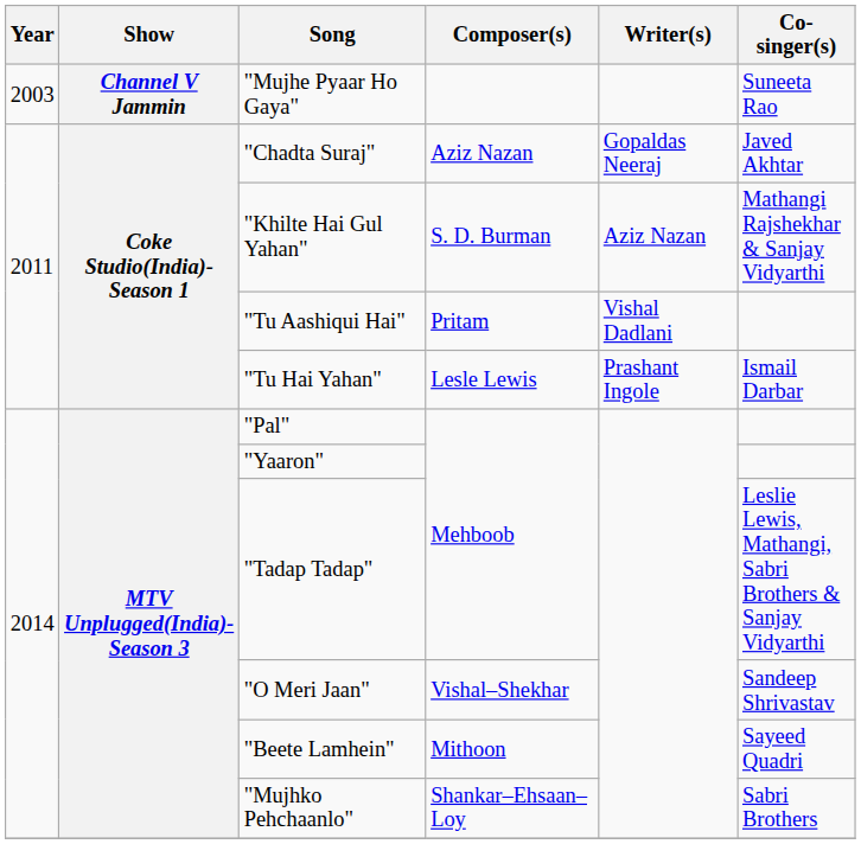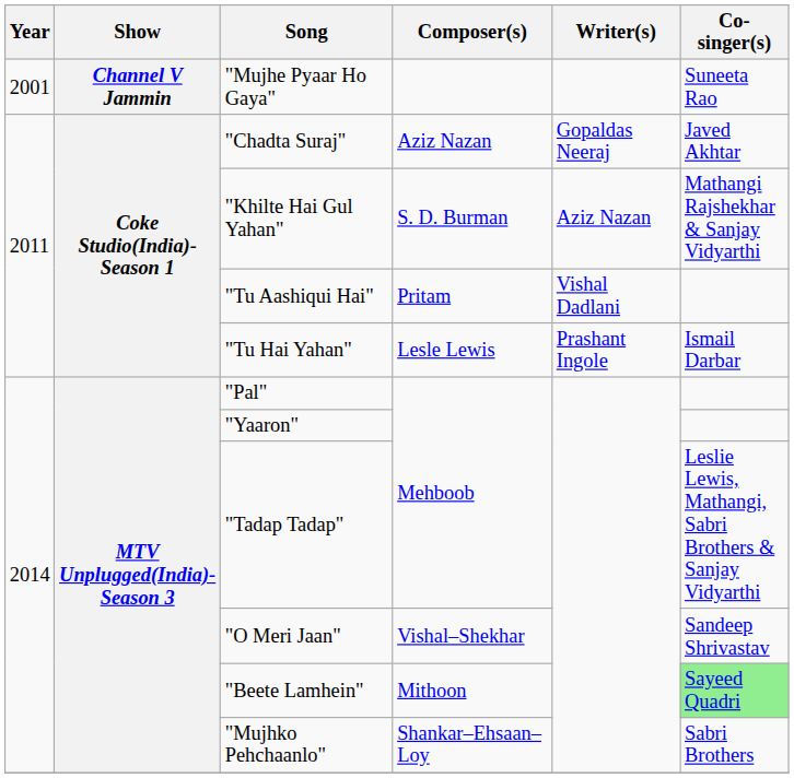 <table class="wikitable plainrowheaders" width="100%" textcolor:#000;">
 <tr>
 <th scope="col" width=5%><strong>Year</strong></th>
 <th scope="col" width=20%><strong>Show</strong></th>
 <th scope="col" width=23%><strong>Song</strong></th>
 <th scope="col" width=21%><strong>Composer(s)</strong></th>
 <th scope="col" width=17%><strong>Writer(s)</strong></th>
 <th scope="col" width=18%><strong>Co-singer(s)</strong></th>
 </tr>
 <tr>
-<td rowspan="1">2003</td>
+<td rowspan="1">2001</td>
 <th scope="row" rowspan="1"><em><a href='#'>Channel V</a> Jammin</em></th>
 <td>"Mujhe Pyaar Ho Gaya"</td>
 <td rowspan="1"></td>
 <td rowspan="1"></td>
 <td rowspan="1"><a href='#'>Suneeta Rao</a></td>
 </tr>
 <tr>
 <td rowspan="4">2011</td>
 <th scope="row" rowspan="4"><em>Coke Studio(India)-Season 1</em></th>
 <td>"Chadta Suraj"</td>
 <td rowspan="1"><a href='#'>Aziz Nazan</a></td>
 <td rowspan="1"><a href='#'>Gopaldas Neeraj</a></td>
 <td rowspan="1"><a href='#'>Javed Akhtar</a></td>
 </tr>
 <tr>
 <td>"Khilte Hai Gul Yahan"</td>
 <td rowspan="1"><a href='#'>S. D. Burman</a></td>
 <td rowspan="1"><a href='#'>Aziz Nazan</a></td>
 <td rowspan="1"><a href='#'>Mathangi Rajshekhar & Sanjay Vidyarthi</a></td>
 </tr>
 <tr>
 <td>"Tu Aashiqui Hai"</td>
 <td rowspan="1"><a href='#'>Pritam</a></td>
 <td rowspan="1"><a href='#'>Vishal Dadlani</a></td>
 <td Hritbdjshdhfrowspan="1"></td>
 </tr>
 <tr>
 <td>"Tu Hai Yahan"</td>
 <td rowspan="1"><a href='#'>Lesle Lewis</a></td>
 <td rowspan="1"><a href='#'>Prashant Ingole</a></td>
 <td rowspan="1"><a href='#'>Ismail Darbar</a></td>
 </tr>
 <tr>
 <td rowspan="6">2014</td>
 <th scope="row" rowspan="6"><em><a href='#'>MTV Unplugged(India)-Season 3</a></em></th>
 <td>"Pal"</td>
 <td rowspan="3"><a href='#'>Mehboob</a></td>
 <td rowspan="6"></td>
 <td></td>
 </tr>
 <tr>
 <td>"Yaaron"</td>
 <td></td>
 </tr>
 <tr>
 <td>"Tadap Tadap"</td>
 <td rowspan="1"><a href='#'>Leslie Lewis, Mathangi, Sabri Brothers & Sanjay Vidyarthi</a></td>
 </tr>
 <tr>
 <td>"O Meri Jaan"</td>
 <td rowspan="1"><a href='#'>Vishal–Shekhar</a></td>
 <td rowspan="1"><a href='#'>Sandeep Shrivastav</a></td>
 </tr>
 <tr>
 <td>"Beete Lamhein"</td>
 <td rowspan="1"><a href='#'>Mithoon</a></td>
-<td rowspan="1"><a href='#'>Sayeed Quadri</a></td>
+<td rowspan="1" style="background: lightgreen;"><a href='#'>Sayeed Quadri</a></td>
 </tr>
 <tr>
 <td>"Mujhko Pehchaanlo"</td>
 <td rowspan="1"><a href='#'>Shankar–Ehsaan–Loy</a></td>
 <td rowspan="1"><a href='#'>Sabri Brothers</a></td>
 </tr>
 <tr>
 </tr>
 </table>
